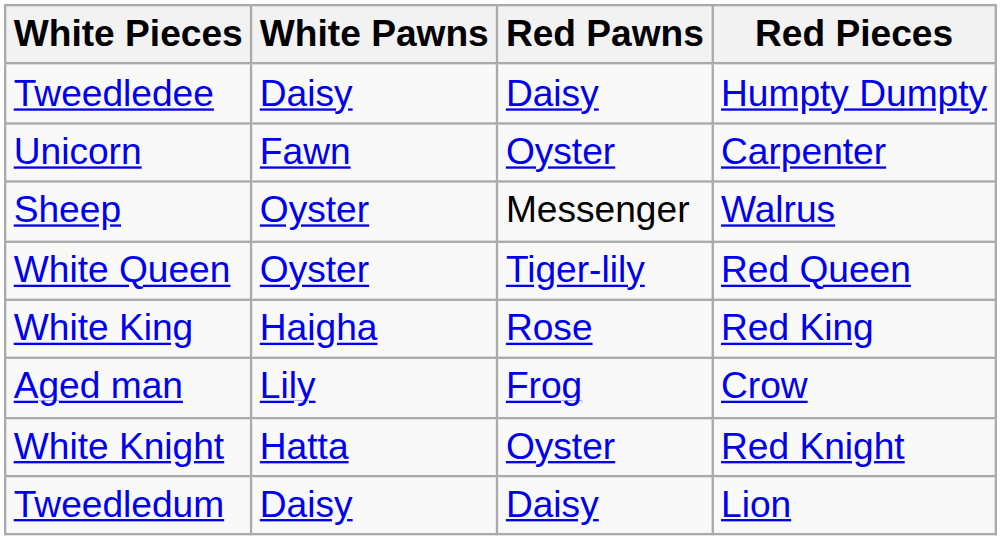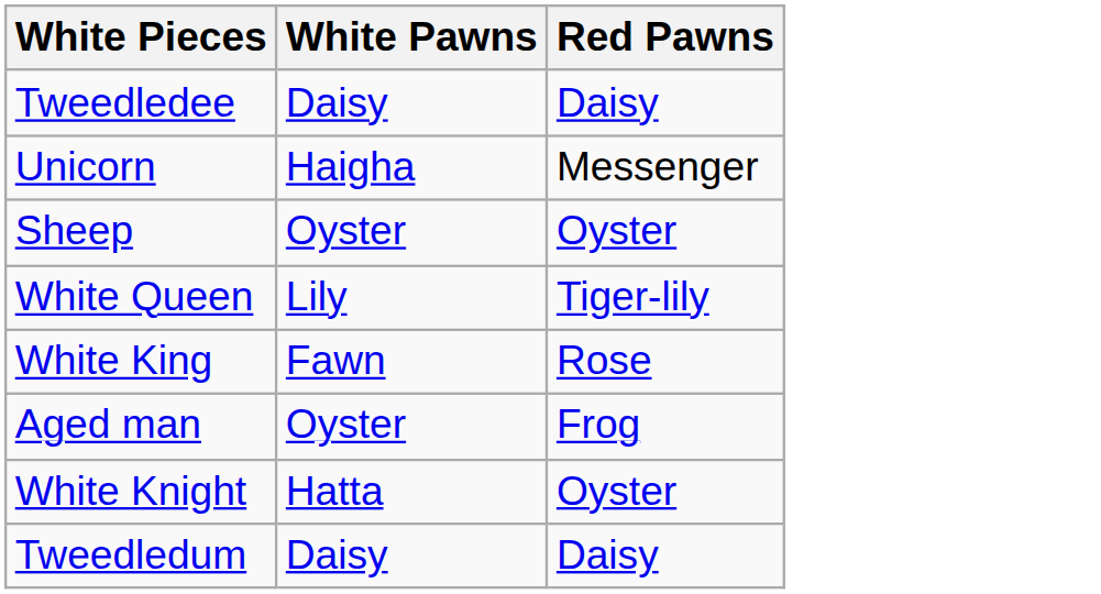 <table class="wikitable plainrowheaders" style="text-align: left; margin-right: 0;">
 <tr>
 <th scope="col" ! scope="col">White Pieces</th>
 <th scope="col"! scope="col">White Pawns</th>
 <th scope="col" ! scope="col">Red Pawns</th>
-<th scope="col" ! scope="col">Red Pieces</th>
 </tr>
 <tr>
 <td><a href='#'>Tweedledee</a></td>
 <td><a href='#'>Daisy</a></td>
 <td><a href='#'>Daisy</a></td>
-<td><a href='#'>Humpty Dumpty</a></td>
 </tr>
 <tr>
 <td><a href='#'>Unicorn</a></td>
-<td><a href='#'>Fawn</a></td>
-<td><a href='#'>Oyster</a></td>
-<td><a href='#'>Carpenter</a></td>
+<td><a href='#'>Haigha</a></td>
+<td>Messenger</td>
 </tr>
 <tr>
 <td><a href='#'>Sheep</a></td>
 <td><a href='#'>Oyster</a></td>
-<td>Messenger</td>
-<td><a href='#'>Walrus</a></td>
+<td><a href='#'>Oyster</a></td>
 </tr>
 <tr>
 <td><a href='#'>White Queen</a></td>
-<td><a href='#'>Oyster</a></td>
+<td><a href='#'>Lily</a></td>
 <td><a href='#'>Tiger-lily</a></td>
-<td><a href='#'>Red Queen</a></td>
 </tr>
 <tr>
 <td><a href='#'>White King</a></td>
-<td><a href='#'>Haigha</a></td>
+<td><a href='#'>Fawn</a></td>
 <td><a href='#'>Rose</a></td>
-<td><a href='#'>Red King</a></td>
 </tr>
 <tr>
 <td><a href='#'>Aged man</a></td>
-<td><a href='#'>Lily</a></td>
+<td><a href='#'>Oyster</a></td>
 <td><a href='#'>Frog</a></td>
-<td><a href='#'>Crow</a></td>
 </tr>
 <tr>
 <td><a href='#'>White Knight</a></td>
 <td><a href='#'>Hatta</a></td>
 <td><a href='#'>Oyster</a></td>
-<td><a href='#'>Red Knight</a></td>
 </tr>
 <tr>
 <td><a href='#'>Tweedledum</a></td>
 <td><a href='#'>Daisy</a></td>
 <td><a href='#'>Daisy</a></td>
-<td><a href='#'>Lion</a></td>
 </tr>
 </table>
